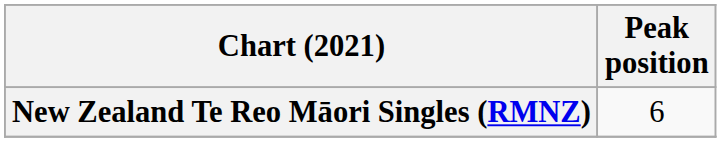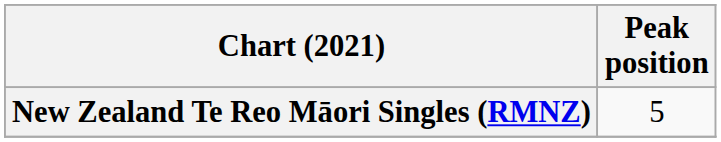 <table class="wikitable sortable plainrowheaders" style="text-align:center">
 <tr>
 <th scope="col">Chart (2021)</th>
 <th scope="col">Peak<br>position</th>
 </tr>
 <tr>
 <th scope="row">New Zealand Te Reo Māori Singles (<a href='#'>RMNZ</a>)</th>
-<td>6</td>
+<td>5</td>
 </tr>
 <tr>
 </tr>
 </table>
